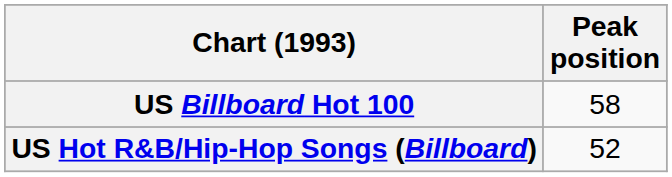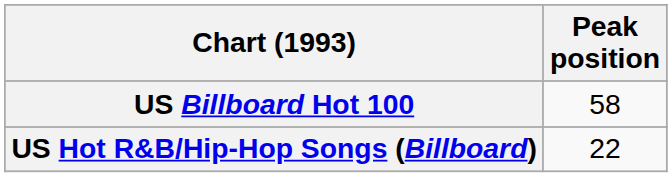 <table class="wikitable sortable plainrowheaders" style="text-align:center">
 <tr>
 <th scope="col">Chart (1993)</th>
 <th scope="col">Peak<br>position</th>
 </tr>
 <tr>
 <th scope=row>US <a href='#'><em>Billboard</em> Hot 100</a></th>
 <td style="text-align:center;">58</td>
 </tr>
 <tr>
 <th scope=row>US <a href='#'>Hot R&B/Hip-Hop Songs</a> (<a href='#'><em>Billboard</em></a>)</th>
-<td style="text-align:center;">52</td>
+<td style="text-align:center;">22</td>
 </tr>
 </table>
